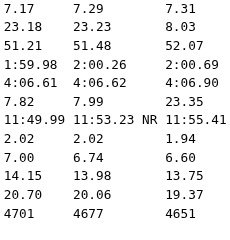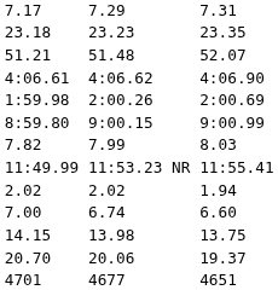 <table>
 <tr>
 <td></td>
 <td></td>
 <td>7.17</td>
 <td></td>
 <td>7.29</td>
 <td></td>
 <td>7.31</td>
 </tr>
 <tr>
 <td></td>
 <td></td>
 <td>23.18</td>
 <td></td>
 <td>23.23</td>
 <td></td>
-<td>8.03</td>
+<td>23.35</td>
 </tr>
 <tr>
 <td></td>
 <td></td>
 <td>51.21</td>
 <td></td>
 <td>51.48</td>
 <td></td>
 <td>52.07</td>
 </tr>
 <tr>
 <td></td>
 <td></td>
+<td>4:06.61</td>
+<td></td>
+<td>4:06.62</td>
+<td></td>
+<td>4:06.90</td>
+</tr>
+<tr>
+<td></td>
+<td></td>
 <td>1:59.98</td>
 <td></td>
 <td>2:00.26</td>
 <td></td>
 <td>2:00.69</td>
 </tr>
 <tr>
 <td></td>
 <td></td>
-<td>4:06.61</td>
+<td>8:59.80</td>
 <td></td>
-<td>4:06.62</td>
+<td>9:00.15</td>
 <td></td>
-<td>4:06.90</td>
+<td>9:00.99</td>
 </tr>
 <tr>
 <td></td>
 <td></td>
 <td>7.82</td>
 <td></td>
 <td>7.99</td>
 <td></td>
-<td>23.35</td>
+<td>8.03</td>
 </tr>
 <tr>
 <td></td>
 <td></td>
 <td>11:49.99</td>
 <td></td>
 <td>11:53.23 NR</td>
 <td></td>
 <td>11:55.41</td>
 </tr>
 <tr>
 <td></td>
 <td></td>
 <td>2.02</td>
 <td></td>
 <td>2.02</td>
 <td></td>
 <td>1.94</td>
 </tr>
 <tr>
 <td></td>
 <td></td>
 <td>7.00</td>
 <td></td>
 <td>6.74</td>
 <td></td>
 <td>6.60</td>
 </tr>
 <tr>
 <td></td>
 <td></td>
 <td>14.15</td>
 <td></td>
 <td>13.98</td>
 <td></td>
 <td>13.75</td>
 </tr>
 <tr>
 <td></td>
 <td></td>
 <td>20.70</td>
 <td></td>
 <td>20.06</td>
 <td></td>
 <td>19.37</td>
 </tr>
 <tr>
 <td></td>
 <td></td>
 <td>4701</td>
 <td></td>
 <td>4677</td>
 <td></td>
 <td>4651</td>
 </tr>
 </table>
